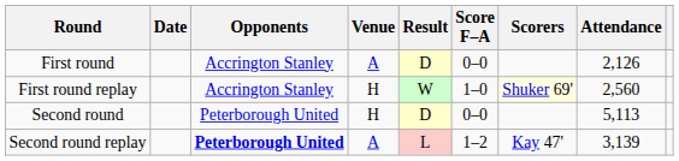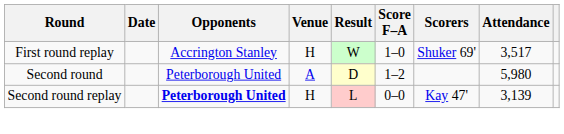 <table class="wikitable plainrowheaders sortable" style="text-align:center">
 <tr>
 <th scope="col">Round</th>
 <th scope="col">Date</th>
 <th scope="col">Opponents</th>
 <th scope="col">Venue</th>
 <th scope="col">Result</th>
 <th scope="col">Score<br>F–A</th>
 <th scope="col" class="unsortable">Scorers</th>
 <th scope="col">Attendance</th>
 <th scope="col" class="unsortable"></th>
 </tr>
 <tr>
-<td>First round</td>
-<td></td>
-<td><a href='#'>Accrington Stanley</a></td>
-<td><a href='#'>A</a></td>
-<td bgcolor="#FFFFCC">D</td>
-<td>0–0</td>
-<td></td>
-<td>2,126</td>
-<td></td>
-</tr>
-<tr>
 <td>First round replay</td>
 <td></td>
 <td><a href='#'>Accrington Stanley</a></td>
 <td>H</td>
 <td bgcolor="#CCFFCC">W</td>
 <td>1–0</td>
-<td style="background: lightyellow;"><a href='#'>Shuker</a> 69'</td>
-<td>2,560</td>
+<td><a href='#'>Shuker</a> 69'</td>
+<td>3,517</td>
 <td></td>
 </tr>
 <tr>
 <td>Second round</td>
 <td></td>
 <td><a href='#'>Peterborough United</a></td>
-<td>H</td>
+<td><a href='#'>A</a></td>
 <td bgcolor="#FFFFCC">D</td>
-<td>0–0</td>
+<td>1–2</td>
 <td></td>
-<td>5,113</td>
+<td>5,980</td>
 <td></td>
 </tr>
 <tr>
 <td>Second round replay</td>
 <td></td>
 <td><strong><a href='#'>Peterborough United</a></strong></td>
-<td><a href='#'>A</a></td>
+<td>H</td>
 <td bgcolor="#FFCCCC">L</td>
-<td>1–2</td>
+<td>0–0</td>
 <td><a href='#'>Kay</a> 47'</td>
 <td>3,139</td>
 <td></td>
 </tr>
 </table>
